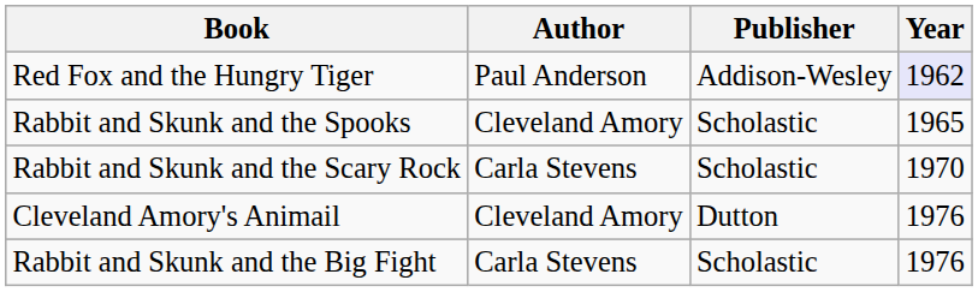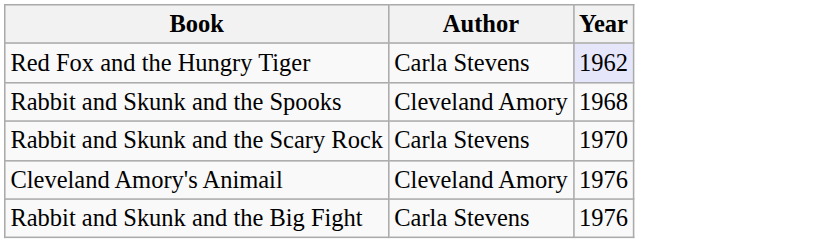 <table class="wikitable">
 <tr>
 <th>Book</th>
 <th>Author</th>
-<th>Publisher</th>
 <th>Year</th>
 </tr>
 <tr>
 <td>Red Fox and the Hungry Tiger</td>
-<td>Paul Anderson</td>
-<td>Addison-Wesley</td>
+<td>Carla Stevens</td>
 <td style="background: lavender;">1962</td>
 </tr>
 <tr>
 <td>Rabbit and Skunk and the Spooks</td>
 <td>Cleveland Amory</td>
-<td>Scholastic</td>
-<td>1965</td>
+<td>1968</td>
 </tr>
 <tr>
 <td>Rabbit and Skunk and the Scary Rock</td>
 <td>Carla Stevens</td>
-<td>Scholastic</td>
 <td>1970</td>
 </tr>
 <tr>
 <td>Cleveland Amory's Animail</td>
 <td>Cleveland Amory</td>
-<td>Dutton</td>
 <td>1976</td>
 </tr>
 <tr>
 <td>Rabbit and Skunk and the Big Fight</td>
 <td>Carla Stevens</td>
-<td>Scholastic</td>
 <td>1976</td>
 </tr>
 </table>
